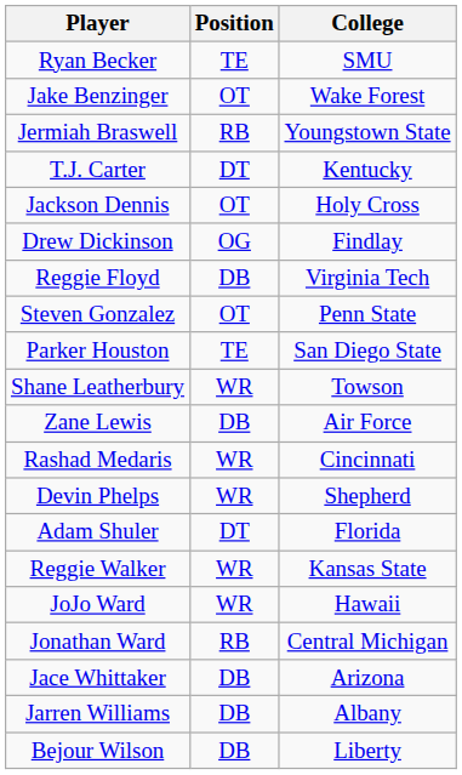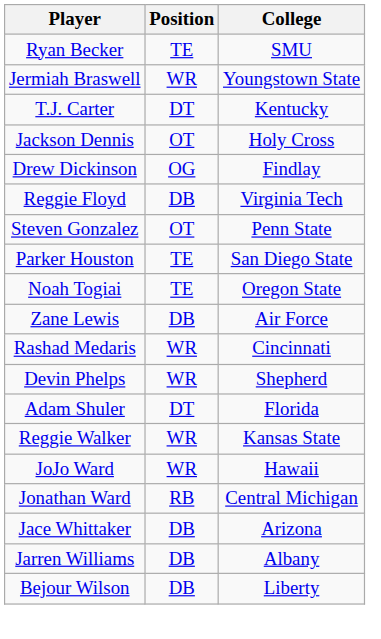 <table class="wikitable" style="text-align:center">
 <tr>
 <th>Player</th>
 <th>Position</th>
 <th>College</th>
 </tr>
 <tr>
 <td><a href='#'>Ryan Becker</a></td>
 <td><a href='#'>TE</a></td>
 <td><a href='#'>SMU</a></td>
 </tr>
 <tr>
-<td><a href='#'>Jake Benzinger</a></td>
-<td><a href='#'>OT</a></td>
-<td><a href='#'>Wake Forest</a></td>
-</tr>
-<tr>
 <td><a href='#'>Jermiah Braswell</a></td>
-<td><a href='#'>RB</a></td>
+<td><a href='#'>WR</a></td>
 <td><a href='#'>Youngstown State</a></td>
 </tr>
 <tr>
 <td><a href='#'>T.J. Carter</a></td>
 <td><a href='#'>DT</a></td>
 <td><a href='#'>Kentucky</a></td>
 </tr>
 <tr>
 <td><a href='#'>Jackson Dennis</a></td>
 <td><a href='#'>OT</a></td>
 <td><a href='#'>Holy Cross</a></td>
 </tr>
 <tr>
 <td><a href='#'>Drew Dickinson</a></td>
 <td><a href='#'>OG</a></td>
 <td><a href='#'>Findlay</a></td>
 </tr>
 <tr>
 <td><a href='#'>Reggie Floyd</a></td>
 <td><a href='#'>DB</a></td>
 <td><a href='#'>Virginia Tech</a></td>
 </tr>
 <tr>
 <td><a href='#'>Steven Gonzalez</a></td>
 <td><a href='#'>OT</a></td>
 <td><a href='#'>Penn State</a></td>
 </tr>
 <tr>
 <td><a href='#'>Parker Houston</a></td>
 <td><a href='#'>TE</a></td>
 <td><a href='#'>San Diego State</a></td>
 </tr>
 <tr>
-<td><a href='#'>Shane Leatherbury</a></td>
-<td><a href='#'>WR</a></td>
-<td><a href='#'>Towson</a></td>
+<td><a href='#'>Noah Togiai</a></td>
+<td><a href='#'>TE</a></td>
+<td><a href='#'>Oregon State</a></td>
 </tr>
 <tr>
 <td><a href='#'>Zane Lewis</a></td>
 <td><a href='#'>DB</a></td>
 <td><a href='#'>Air Force</a></td>
 </tr>
 <tr>
 <td><a href='#'>Rashad Medaris</a></td>
 <td><a href='#'>WR</a></td>
 <td><a href='#'>Cincinnati</a></td>
 </tr>
 <tr>
 <td><a href='#'>Devin Phelps</a></td>
 <td><a href='#'>WR</a></td>
 <td><a href='#'>Shepherd</a></td>
 </tr>
 <tr>
 <td><a href='#'>Adam Shuler</a></td>
 <td><a href='#'>DT</a></td>
 <td><a href='#'>Florida</a></td>
 </tr>
 <tr>
 <td><a href='#'>Reggie Walker</a></td>
 <td><a href='#'>WR</a></td>
 <td><a href='#'>Kansas State</a></td>
 </tr>
 <tr>
 <td><a href='#'>JoJo Ward</a></td>
 <td><a href='#'>WR</a></td>
 <td><a href='#'>Hawaii</a></td>
 </tr>
 <tr>
 <td><a href='#'>Jonathan Ward</a></td>
 <td><a href='#'>RB</a></td>
 <td><a href='#'>Central Michigan</a></td>
 </tr>
 <tr>
 <td><a href='#'>Jace Whittaker</a></td>
 <td><a href='#'>DB</a></td>
 <td><a href='#'>Arizona</a></td>
 </tr>
 <tr>
 <td><a href='#'>Jarren Williams</a></td>
 <td><a href='#'>DB</a></td>
 <td><a href='#'>Albany</a></td>
 </tr>
 <tr>
 <td><a href='#'>Bejour Wilson</a></td>
 <td><a href='#'>DB</a></td>
 <td><a href='#'>Liberty</a></td>
 </tr>
 </table>
